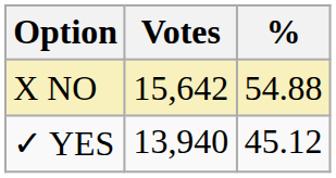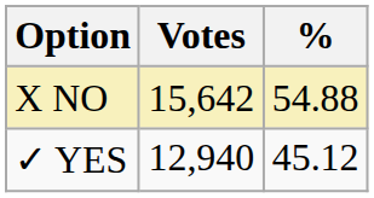 <table class="wikitable">
 <tr>
 <th>Option</th>
 <th>Votes</th>
 <th>%</th>
 </tr>
 <tr>
 <td style=background:#f8f1bd>X NO</td>
 <td style=background:#f8f1bd>15,642</td>
 <td style=background:#f8f1bd>54.88</td>
 </tr>
 <tr>
 <td>✓ YES</td>
-<td>13,940</td>
+<td>12,940</td>
 <td>45.12</td>
 </tr>
 </table>
